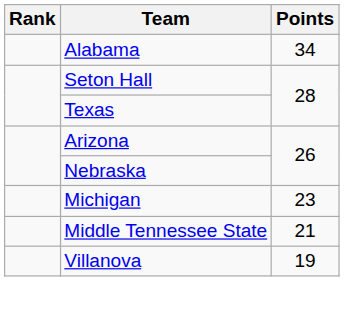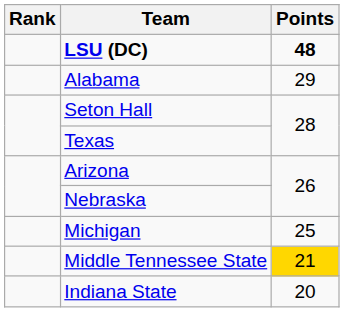 <table class="wikitable sortable" style="text-align:center">
 <tr>
 <th>Rank</th>
 <th>Team</th>
 <th>Points</th>
 </tr>
 <tr>
 <td></td>
+<td align="left"><strong><a href='#'>LSU</a></strong> <strong>(DC)</strong></td>
+<td><strong>48</strong></td>
+</tr>
+<tr>
+<td></td>
 <td align="left"><a href='#'>Alabama</a></td>
-<td>34</td>
+<td>29</td>
 </tr>
 <tr>
 <td rowspan=2></td>
 <td align="left"><a href='#'>Seton Hall</a></td>
 <td rowspan=2>28</td>
 </tr>
 <tr>
 <td align="left"><a href='#'>Texas</a></td>
 </tr>
 <tr>
 <td rowspan=2></td>
 <td align="left"><a href='#'>Arizona</a></td>
 <td rowspan=2>26</td>
 </tr>
 <tr>
 <td align="left"><a href='#'>Nebraska</a></td>
 </tr>
 <tr>
 <td></td>
 <td align="left"><a href='#'>Michigan</a></td>
-<td>23</td>
+<td>25</td>
 </tr>
 <tr>
 <td></td>
 <td align="left"><a href='#'>Middle Tennessee State</a></td>
-<td>21</td>
+<td style="background: gold;">21</td>
 </tr>
 <tr>
 <td></td>
-<td align="left"><a href='#'>Villanova</a></td>
-<td>19</td>
+<td align="left"><a href='#'>Indiana State</a></td>
+<td>20</td>
 </tr>
 </table>
